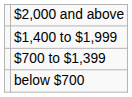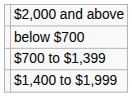 <table class="wikitable">
 <tr>
 <td></td>
 <td>$2,000 and above</td>
 </tr>
 <tr>
 <td></td>
-<td>$1,400 to $1,999</td>
+<td>below $700</td>
 </tr>
 <tr>
 <td></td>
 <td>$700 to $1,399</td>
 </tr>
 <tr>
 <td></td>
-<td>below $700</td>
+<td>$1,400 to $1,999</td>
 </tr>
 </table>
